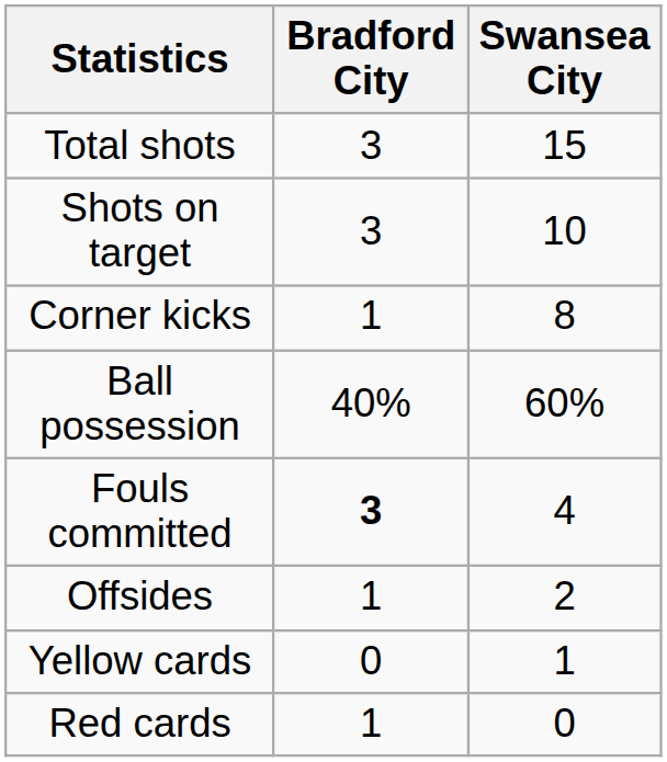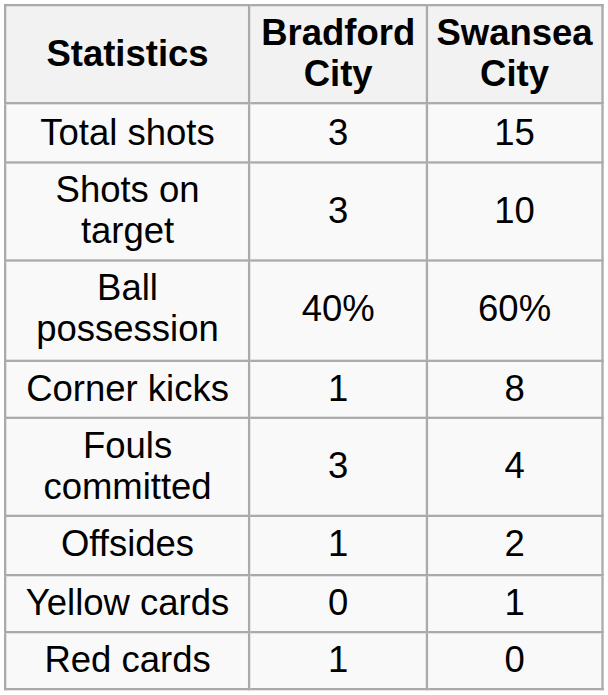 <table class="wikitable" style="text-align:center">
 <tr>
 <th width=100>Statistics</th>
 <th width=70>Bradford City</th>
 <th width=70>Swansea City</th>
 </tr>
 <tr>
 <td>Total shots</td>
 <td>3</td>
 <td>15</td>
 </tr>
 <tr>
 <td>Shots on target</td>
 <td>3</td>
 <td>10</td>
 </tr>
 <tr>
+<td>Ball possession</td>
+<td>40%</td>
+<td>60%</td>
+</tr>
+<tr>
 <td>Corner kicks</td>
 <td>1</td>
 <td>8</td>
 </tr>
 <tr>
-<td>Ball possession</td>
-<td>40%</td>
-<td>60%</td>
-</tr>
-<tr>
 <td>Fouls committed</td>
-<td><strong>3</strong></td>
+<td>3</td>
 <td>4</td>
 </tr>
 <tr>
 <td>Offsides</td>
 <td>1</td>
 <td>2</td>
 </tr>
 <tr>
 <td>Yellow cards</td>
 <td>0</td>
 <td>1</td>
 </tr>
 <tr>
 <td>Red cards</td>
 <td>1</td>
 <td>0</td>
 </tr>
 </table>
